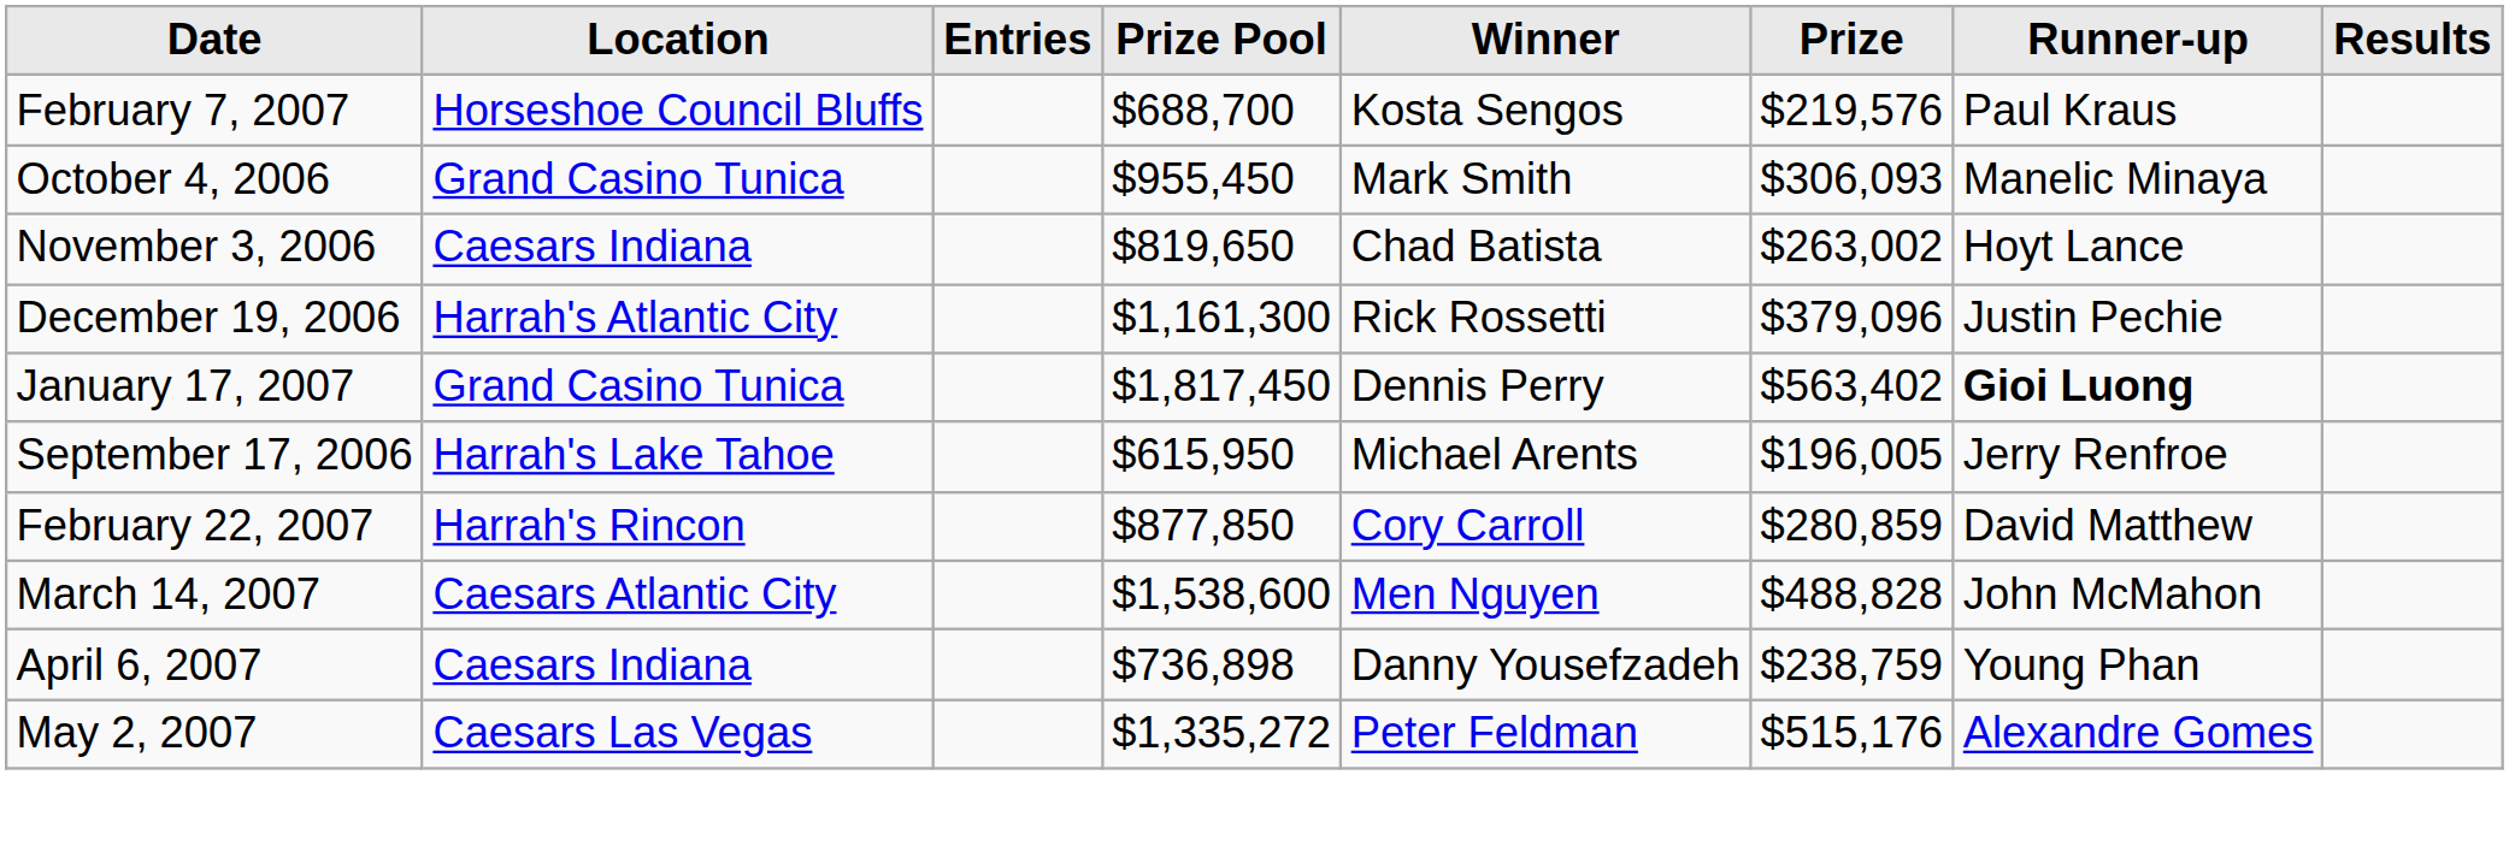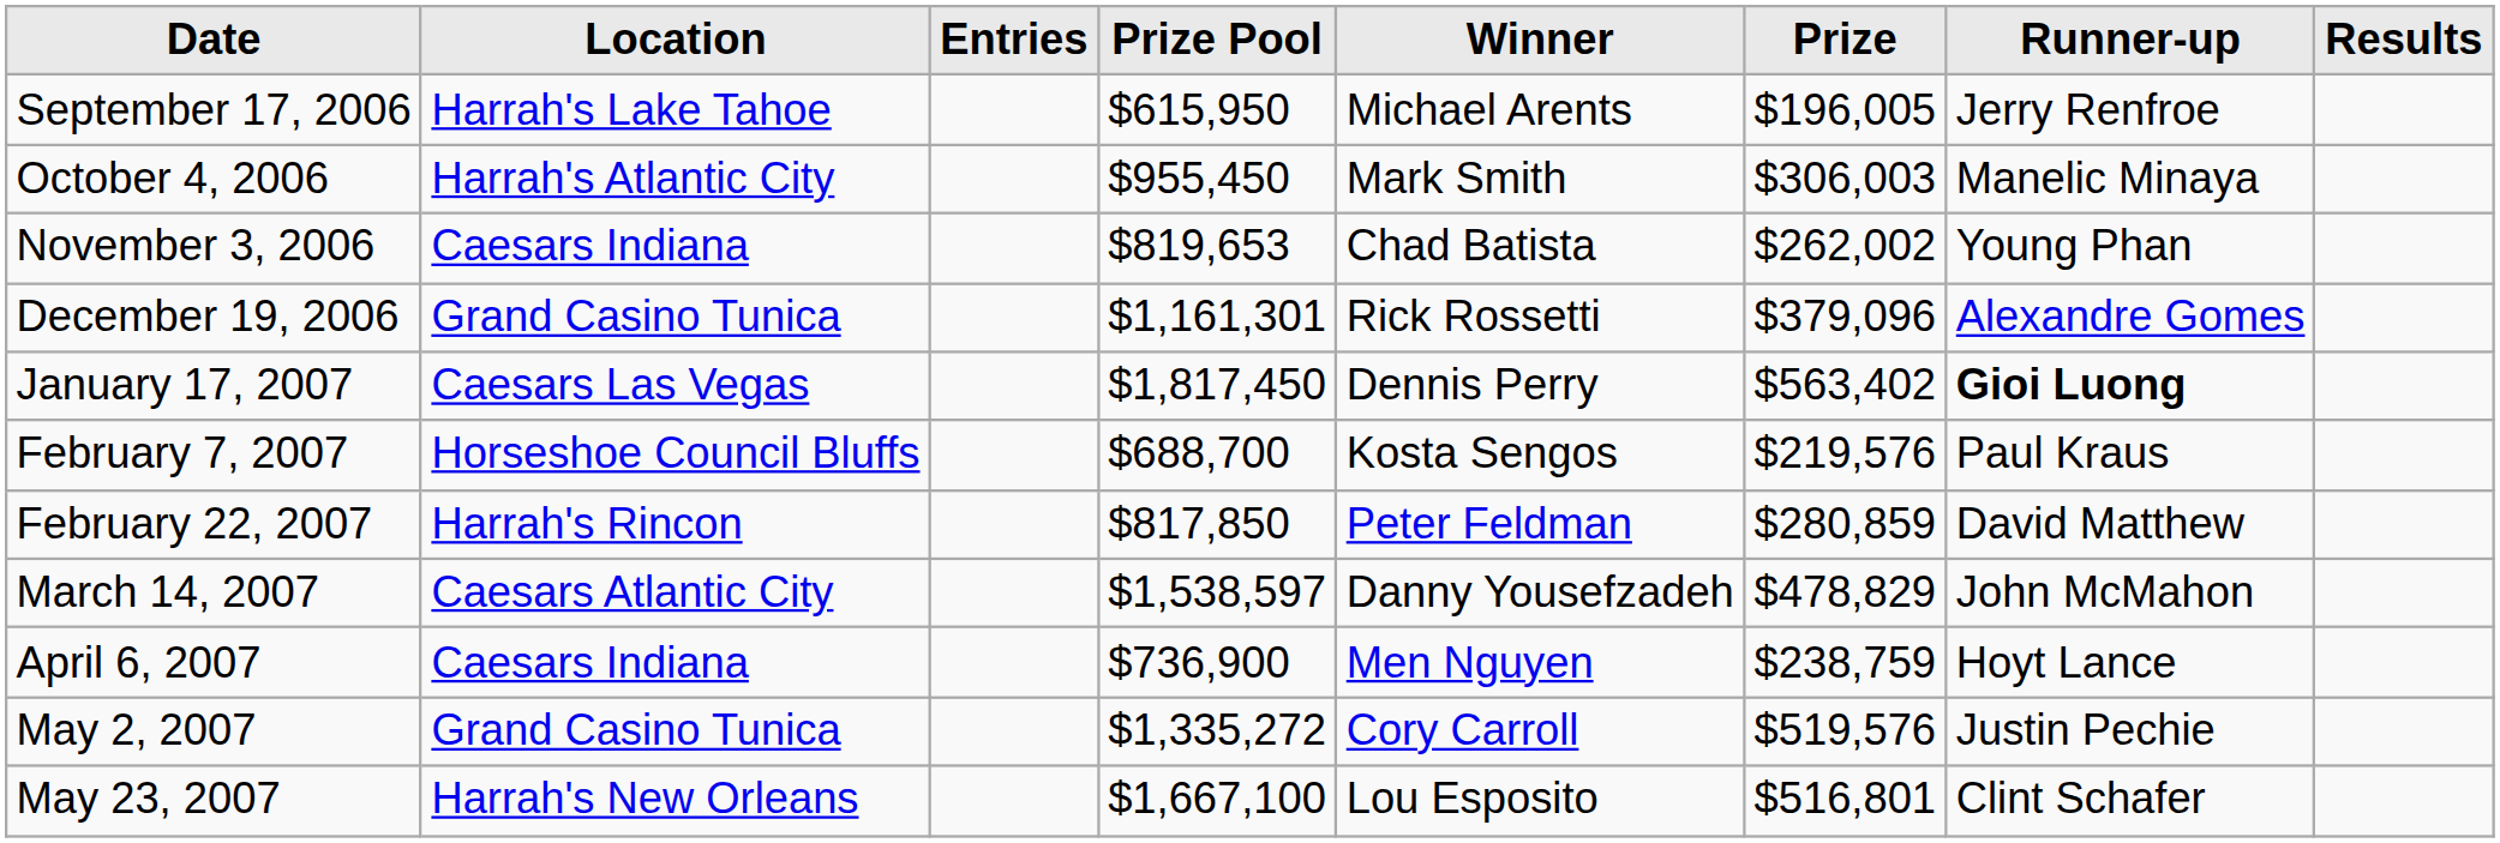 <table class="wikitable">
 <tr>
 <th style="background: #E9E9E9;">Date</th>
 <th style="background: #E9E9E9;">Location</th>
 <th style="background: #E9E9E9;">Entries</th>
 <th style="background: #E9E9E9;">Prize Pool</th>
 <th style="background: #E9E9E9;">Winner</th>
 <th style="background: #E9E9E9;">Prize</th>
 <th style="background: #E9E9E9;">Runner-up</th>
 <th style="background: #E9E9E9;">Results</th>
 </tr>
 <tr>
+<td>September 17, 2006</td>
+<td><a href='#'>Harrah's Lake Tahoe</a></td>
+<td></td>
+<td>$615,950</td>
+<td> Michael Arents</td>
+<td>$196,005</td>
+<td> Jerry Renfroe</td>
+<td></td>
+</tr>
+<tr>
+<td>October 4, 2006</td>
+<td><a href='#'>Harrah's Atlantic City</a></td>
+<td></td>
+<td>$955,450</td>
+<td> Mark Smith</td>
+<td>$306,003</td>
+<td> Manelic Minaya</td>
+<td></td>
+</tr>
+<tr>
+<td>November 3, 2006</td>
+<td><a href='#'>Caesars Indiana</a></td>
+<td></td>
+<td>$819,653</td>
+<td> Chad Batista</td>
+<td>$262,002</td>
+<td> Young Phan</td>
+<td></td>
+</tr>
+<tr>
+<td>December 19, 2006</td>
+<td><a href='#'>Grand Casino Tunica</a></td>
+<td></td>
+<td>$1,161,301</td>
+<td> Rick Rossetti</td>
+<td>$379,096</td>
+<td> <a href='#'>Alexandre Gomes</a></td>
+<td></td>
+</tr>
+<tr>
+<td>January 17, 2007</td>
+<td><a href='#'>Caesars Las Vegas</a></td>
+<td></td>
+<td>$1,817,450</td>
+<td> Dennis Perry</td>
+<td>$563,402</td>
+<td><strong> Gioi Luong</strong></td>
+<td></td>
+</tr>
+<tr>
 <td>February 7, 2007</td>
 <td><a href='#'>Horseshoe Council Bluffs</a></td>
 <td></td>
 <td>$688,700</td>
 <td> Kosta Sengos</td>
 <td>$219,576</td>
 <td> Paul Kraus</td>
 <td></td>
 </tr>
 <tr>
-<td>October 4, 2006</td>
-<td><a href='#'>Grand Casino Tunica</a></td>
-<td></td>
-<td>$955,450</td>
-<td> Mark Smith</td>
-<td>$306,093</td>
-<td> Manelic Minaya</td>
-<td></td>
-</tr>
-<tr>
-<td>November 3, 2006</td>
-<td><a href='#'>Caesars Indiana</a></td>
-<td></td>
-<td>$819,650</td>
-<td> Chad Batista</td>
-<td>$263,002</td>
-<td> Hoyt Lance</td>
-<td></td>
-</tr>
-<tr>
-<td>December 19, 2006</td>
-<td><a href='#'>Harrah's Atlantic City</a></td>
-<td></td>
-<td>$1,161,300</td>
-<td> Rick Rossetti</td>
-<td>$379,096</td>
-<td> Justin Pechie</td>
-<td></td>
-</tr>
-<tr>
-<td>January 17, 2007</td>
-<td><a href='#'>Grand Casino Tunica</a></td>
-<td></td>
-<td>$1,817,450</td>
-<td> Dennis Perry</td>
-<td>$563,402</td>
-<td><strong> Gioi Luong</strong></td>
-<td></td>
-</tr>
-<tr>
-<td>September 17, 2006</td>
-<td><a href='#'>Harrah's Lake Tahoe</a></td>
-<td></td>
-<td>$615,950</td>
-<td> Michael Arents</td>
-<td>$196,005</td>
-<td> Jerry Renfroe</td>
-<td></td>
-</tr>
-<tr>
 <td>February 22, 2007</td>
 <td><a href='#'>Harrah's Rincon</a></td>
 <td></td>
-<td>$877,850</td>
-<td> <a href='#'>Cory Carroll</a></td>
+<td>$817,850</td>
+<td> <a href='#'>Peter Feldman</a></td>
 <td>$280,859</td>
 <td> David Matthew</td>
 <td></td>
 </tr>
 <tr>
 <td>March 14, 2007</td>
 <td><a href='#'>Caesars Atlantic City</a></td>
 <td></td>
-<td>$1,538,600</td>
-<td> <a href='#'>Men Nguyen</a></td>
-<td>$488,828</td>
+<td>$1,538,597</td>
+<td> Danny Yousefzadeh</td>
+<td>$478,829</td>
 <td> John McMahon</td>
 <td></td>
 </tr>
 <tr>
 <td>April 6, 2007</td>
 <td><a href='#'>Caesars Indiana</a></td>
 <td></td>
-<td>$736,898</td>
-<td> Danny Yousefzadeh</td>
+<td>$736,900</td>
+<td> <a href='#'>Men Nguyen</a></td>
 <td>$238,759</td>
-<td> Young Phan</td>
+<td> Hoyt Lance</td>
 <td></td>
 </tr>
 <tr>
 <td>May 2, 2007</td>
-<td><a href='#'>Caesars Las Vegas</a></td>
+<td><a href='#'>Grand Casino Tunica</a></td>
 <td></td>
 <td>$1,335,272</td>
-<td> <a href='#'>Peter Feldman</a></td>
-<td>$515,176</td>
-<td> <a href='#'>Alexandre Gomes</a></td>
+<td> <a href='#'>Cory Carroll</a></td>
+<td>$519,576</td>
+<td> Justin Pechie</td>
+<td></td>
+</tr>
+<tr>
+<td>May 23, 2007</td>
+<td><a href='#'>Harrah's New Orleans</a></td>
+<td></td>
+<td>$1,667,100</td>
+<td> Lou Esposito</td>
+<td>$516,801</td>
+<td> Clint Schafer</td>
 <td></td>
 </tr>
 </table>
